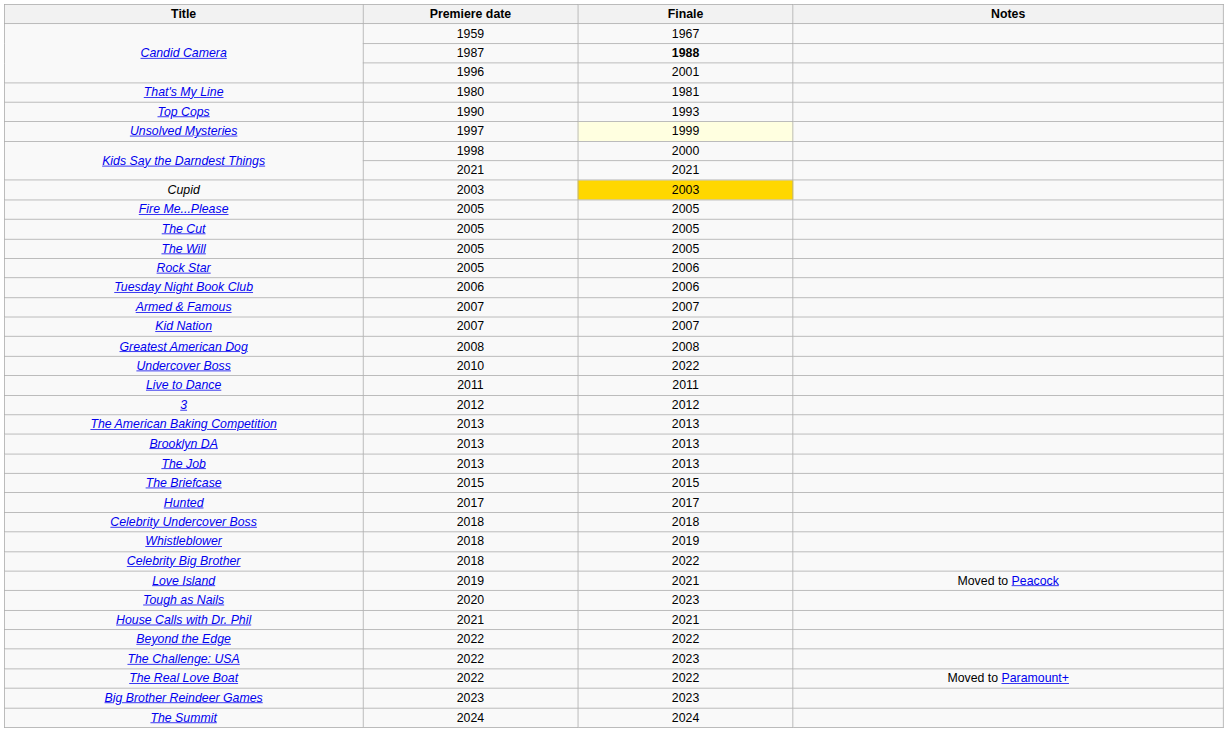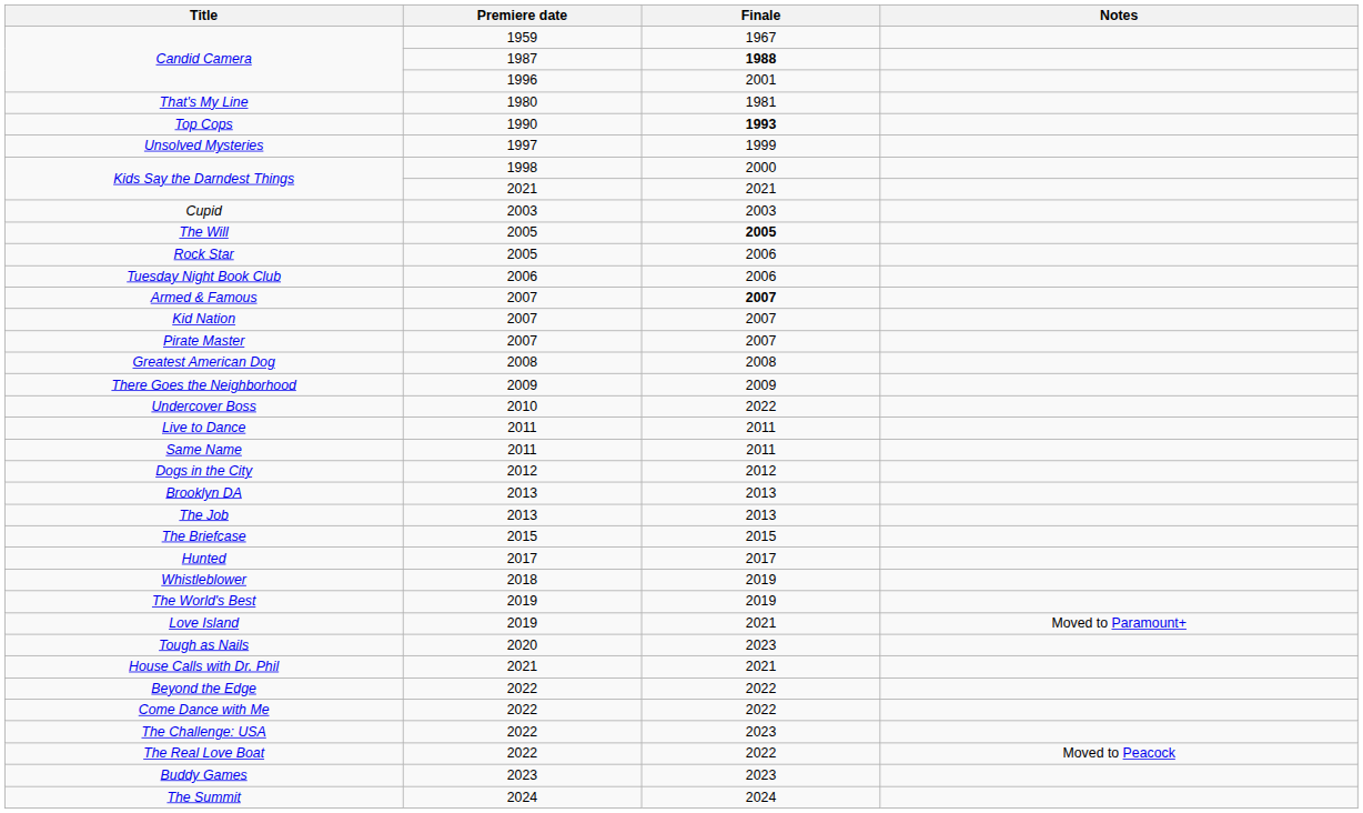 <table class="wikitable plainrowheaders sortable" style="width:100%;text-align:center;">
 <tr>
 <th scope="col" style="width:25%;">Title</th>
 <th ! scope="col" style="width:15%;">Premiere date</th>
 <th ! scope="col" style="width:15%;">Finale</th>
 <th ! scope="col" style="width:30%;">Notes</th>
 </tr>
 <tr>
 <td rowspan="3" scope="row"><em><a href='#'>Candid Camera</a></em></td>
 <td>1959</td>
 <td>1967</td>
 <td></td>
 </tr>
 <tr>
 <td>1987</td>
 <td><strong>1988</strong></td>
 <td></td>
 </tr>
 <tr>
 <td>1996</td>
 <td>2001</td>
 <td></td>
 </tr>
 <tr>
 <td><em><a href='#'>That's My Line</a></em></td>
 <td>1980</td>
 <td>1981</td>
 <td></td>
 </tr>
 <tr>
 <td><em><a href='#'>Top Cops</a></em></td>
 <td>1990</td>
-<td>1993</td>
+<td><strong>1993</strong></td>
 <td></td>
 </tr>
 <tr>
 <td><em><a href='#'>Unsolved Mysteries</a></em></td>
 <td>1997</td>
-<td style="background: lightyellow;">1999</td>
+<td>1999</td>
 <td></td>
 </tr>
 <tr>
 <td rowspan="2"><em><a href='#'>Kids Say the Darndest Things</a></em></td>
 <td>1998</td>
 <td>2000</td>
 <td></td>
 </tr>
 <tr>
 <td>2021</td>
 <td>2021</td>
 <td></td>
 </tr>
 <tr>
 <td><em>Cupid</em></td>
 <td>2003</td>
-<td style="background: gold;">2003</td>
-<td></td>
-</tr>
-<tr>
-<td><em><a href='#'>Fire Me...Please</a></em></td>
-<td>2005</td>
-<td>2005</td>
-<td></td>
-</tr>
-<tr>
-<td><em><a href='#'>The Cut</a></em></td>
-<td>2005</td>
-<td>2005</td>
+<td>2003</td>
 <td></td>
 </tr>
 <tr>
 <td><em><a href='#'>The Will</a></em></td>
 <td>2005</td>
-<td>2005</td>
+<td><strong>2005</strong></td>
 <td></td>
 </tr>
 <tr>
 <td><em><a href='#'>Rock Star</a></em></td>
 <td>2005</td>
 <td>2006</td>
 <td></td>
 </tr>
 <tr>
 <td><em><a href='#'>Tuesday Night Book Club</a></em></td>
 <td>2006</td>
 <td>2006</td>
 <td></td>
 </tr>
 <tr>
 <td><em><a href='#'>Armed & Famous</a></em></td>
 <td>2007</td>
-<td>2007</td>
+<td><strong>2007</strong></td>
 <td></td>
 </tr>
 <tr>
 <td><em><a href='#'>Kid Nation</a></em></td>
 <td>2007</td>
 <td>2007</td>
 <td></td>
 </tr>
 <tr>
+<td><em><a href='#'>Pirate Master</a></em></td>
+<td>2007</td>
+<td>2007</td>
+<td></td>
+</tr>
+<tr>
 <td><em><a href='#'>Greatest American Dog</a></em></td>
 <td>2008</td>
 <td>2008</td>
+<td></td>
+</tr>
+<tr>
+<td><em><a href='#'>There Goes the Neighborhood</a></em></td>
+<td>2009</td>
+<td>2009</td>
 <td></td>
 </tr>
 <tr>
 <td><em><a href='#'>Undercover Boss</a></em></td>
 <td>2010</td>
 <td>2022</td>
 <td></td>
 </tr>
 <tr>
 <td><em><a href='#'>Live to Dance</a></em></td>
 <td>2011</td>
 <td>2011</td>
 <td></td>
 </tr>
 <tr>
-<td><em><a href='#'>3</a></em></td>
-<td>2012</td>
-<td>2012</td>
+<td><em><a href='#'>Same Name</a></em></td>
+<td>2011</td>
+<td>2011</td>
 <td></td>
 </tr>
 <tr>
-<td><em><a href='#'>The American Baking Competition</a></em></td>
-<td>2013</td>
-<td>2013</td>
+<td><em><a href='#'>Dogs in the City</a></em></td>
+<td>2012</td>
+<td>2012</td>
 <td></td>
 </tr>
 <tr>
 <td><em><a href='#'>Brooklyn DA</a></em></td>
 <td>2013</td>
 <td>2013</td>
 <td></td>
 </tr>
 <tr>
 <td><em><a href='#'>The Job</a></em></td>
 <td>2013</td>
 <td>2013</td>
 <td></td>
 </tr>
 <tr>
 <td><em><a href='#'>The Briefcase</a></em></td>
 <td>2015</td>
 <td>2015</td>
 <td></td>
 </tr>
 <tr>
 <td><em><a href='#'>Hunted</a></em></td>
 <td>2017</td>
 <td>2017</td>
 <td></td>
 </tr>
 <tr>
-<td><em><a href='#'>Celebrity Undercover Boss</a></em></td>
-<td>2018</td>
-<td>2018</td>
-<td></td>
-</tr>
-<tr>
 <td><em><a href='#'>Whistleblower</a></em></td>
 <td>2018</td>
 <td>2019</td>
 <td></td>
 </tr>
 <tr>
-<td><em><a href='#'>Celebrity Big Brother</a></em></td>
-<td>2018</td>
-<td>2022</td>
+<td><em><a href='#'>The World's Best</a></em></td>
+<td>2019</td>
+<td>2019</td>
 <td></td>
 </tr>
 <tr>
 <td><em><a href='#'>Love Island</a></em></td>
 <td>2019</td>
 <td>2021</td>
-<td>Moved to <a href='#'>Peacock</a></td>
+<td>Moved to <a href='#'>Paramount+</a></td>
 </tr>
 <tr>
 <td><em><a href='#'>Tough as Nails</a></em></td>
 <td>2020</td>
 <td>2023</td>
 <td></td>
 </tr>
 <tr>
 <td><em><a href='#'>House Calls with Dr. Phil</a></em></td>
 <td>2021</td>
 <td>2021</td>
 <td></td>
 </tr>
 <tr>
 <td><em><a href='#'>Beyond the Edge</a></em></td>
 <td>2022</td>
 <td>2022</td>
 <td></td>
 </tr>
 <tr>
+<td><em><a href='#'>Come Dance with Me</a></em></td>
+<td>2022</td>
+<td>2022</td>
+<td></td>
+</tr>
+<tr>
 <td><em><a href='#'>The Challenge: USA</a></em></td>
 <td>2022</td>
 <td>2023</td>
 <td></td>
 </tr>
 <tr>
 <td><em><a href='#'>The Real Love Boat</a></em></td>
 <td>2022</td>
 <td>2022</td>
-<td>Moved to <a href='#'>Paramount+</a></td>
+<td>Moved to <a href='#'>Peacock</a></td>
 </tr>
 <tr>
-<td><em><a href='#'>Big Brother Reindeer Games</a></em></td>
+<td><em><a href='#'>Buddy Games</a></em></td>
 <td>2023</td>
 <td>2023</td>
 <td></td>
 </tr>
 <tr>
 <td><em><a href='#'>The Summit</a></em></td>
 <td>2024</td>
 <td>2024</td>
 <td></td>
 </tr>
 </table>
